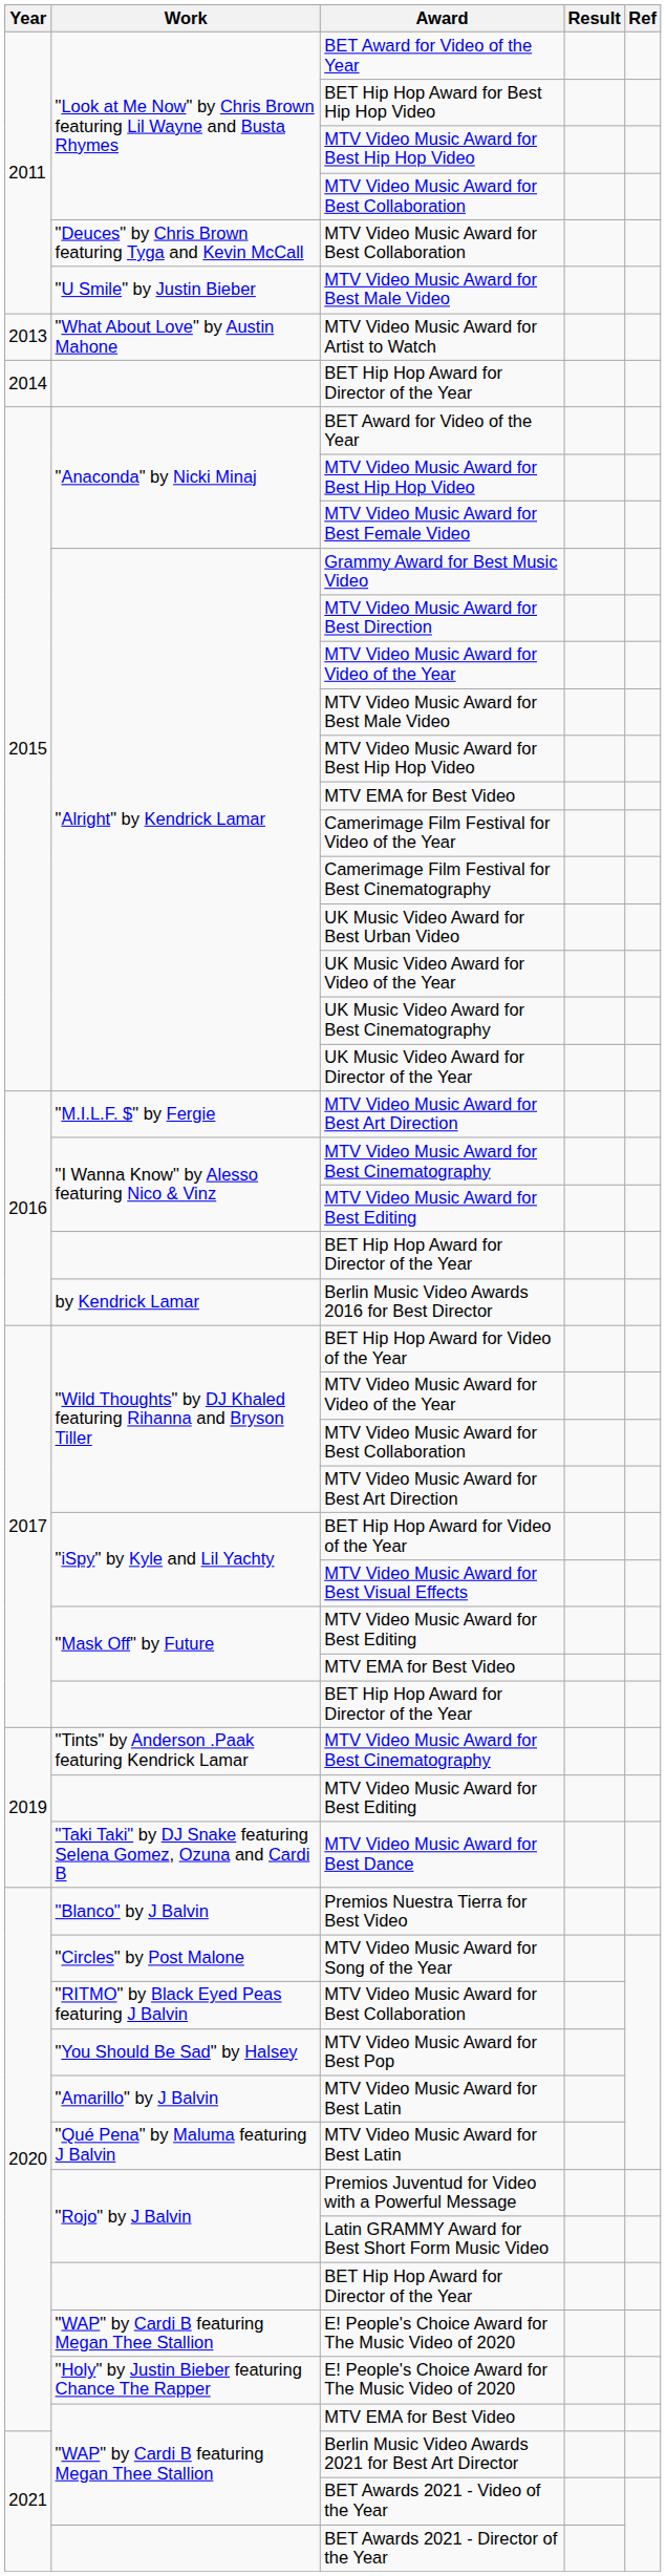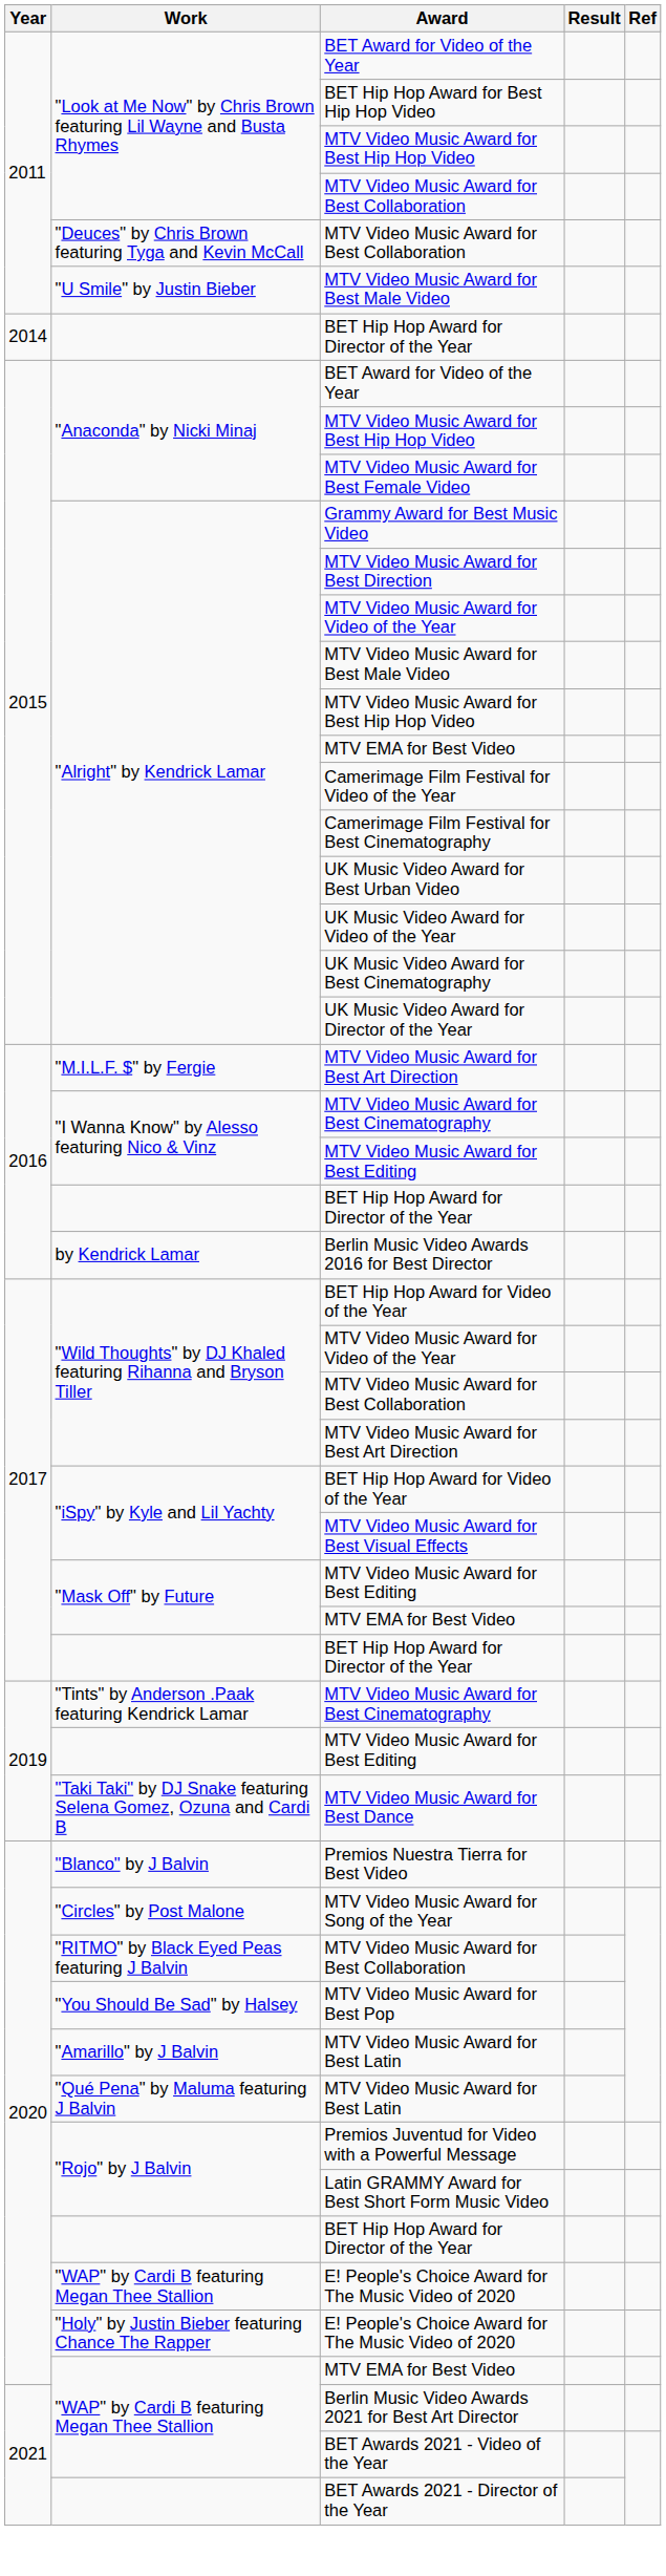 <table class="wikitable">
 <tr style="background:#ccc; text-align:center;">
 <th scope="col">Year</th>
 <th scope="col">Work</th>
 <th scope="col">Award</th>
 <th scope="col">Result</th>
 <th>Ref</th>
 </tr>
 <tr>
 <td rowspan="6">2011</td>
 <td rowspan="4">"<a href='#'>Look at Me Now</a>" by <a href='#'>Chris Brown</a> featuring <a href='#'>Lil Wayne</a> and <a href='#'>Busta Rhymes</a></td>
 <td><a href='#'>BET Award for Video of the Year</a></td>
 <td></td>
 <td></td>
 </tr>
 <tr>
 <td>BET Hip Hop Award for Best Hip Hop Video</td>
 <td></td>
 <td></td>
 </tr>
 <tr>
 <td><a href='#'>MTV Video Music Award for Best Hip Hop Video</a></td>
 <td></td>
 <td></td>
 </tr>
 <tr>
 <td><a href='#'>MTV Video Music Award for Best Collaboration</a></td>
 <td></td>
 <td></td>
 </tr>
 <tr>
 <td>"<a href='#'>Deuces</a>" by <a href='#'>Chris Brown</a> featuring <a href='#'>Tyga</a> and <a href='#'>Kevin McCall</a></td>
 <td>MTV Video Music Award for Best Collaboration</td>
 <td></td>
 <td></td>
 </tr>
 <tr>
 <td>"<a href='#'>U Smile</a>" by <a href='#'>Justin Bieber</a></td>
 <td><a href='#'>MTV Video Music Award for Best Male Video</a></td>
-<td></td>
-<td></td>
-</tr>
-<tr>
-<td>2013</td>
-<td>"<a href='#'>What About Love</a>" by <a href='#'>Austin Mahone</a></td>
-<td>MTV Video Music Award for Artist to Watch</td>
 <td></td>
 <td></td>
 </tr>
 <tr>
 <td>2014</td>
 <td></td>
 <td>BET Hip Hop Award for Director of the Year</td>
 <td></td>
 <td></td>
 </tr>
 <tr>
 <td rowspan="15">2015</td>
 <td rowspan="3">"<a href='#'>Anaconda</a>" by <a href='#'>Nicki Minaj</a></td>
 <td>BET Award for Video of the Year</td>
 <td></td>
 <td></td>
 </tr>
 <tr>
 <td><a href='#'>MTV Video Music Award for Best Hip Hop Video</a></td>
 <td></td>
 <td></td>
 </tr>
 <tr>
 <td><a href='#'>MTV Video Music Award for Best Female Video</a></td>
 <td></td>
 <td></td>
 </tr>
 <tr>
 <td rowspan="12">"<a href='#'>Alright</a>" by <a href='#'>Kendrick Lamar</a></td>
 <td><a href='#'>Grammy Award for Best Music Video</a></td>
 <td></td>
 <td></td>
 </tr>
 <tr>
 <td><a href='#'>MTV Video Music Award for Best Direction</a></td>
 <td></td>
 <td></td>
 </tr>
 <tr>
 <td><a href='#'>MTV Video Music Award for Video of the Year</a></td>
 <td></td>
 <td></td>
 </tr>
 <tr>
 <td>MTV Video Music Award for Best Male Video</td>
 <td></td>
 <td></td>
 </tr>
 <tr>
 <td>MTV Video Music Award for Best Hip Hop Video</td>
 <td></td>
 <td></td>
 </tr>
 <tr>
 <td>MTV EMA for Best Video</td>
 <td></td>
 <td></td>
 </tr>
 <tr>
 <td>Camerimage Film Festival for Video of the Year</td>
 <td></td>
 <td></td>
 </tr>
 <tr>
 <td>Camerimage Film Festival for Best Cinematography</td>
 <td></td>
 <td></td>
 </tr>
 <tr>
 <td>UK Music Video Award for Best Urban Video</td>
 <td></td>
 <td></td>
 </tr>
 <tr>
 <td>UK Music Video Award for Video of the Year</td>
 <td></td>
 <td></td>
 </tr>
 <tr>
 <td>UK Music Video Award for Best Cinematography</td>
 <td></td>
 <td></td>
 </tr>
 <tr>
 <td>UK Music Video Award for Director of the Year</td>
 <td></td>
 <td></td>
 </tr>
 <tr>
 <td rowspan="5">2016</td>
 <td>"<a href='#'>M.I.L.F. $</a>" by <a href='#'>Fergie</a></td>
 <td><a href='#'>MTV Video Music Award for Best Art Direction</a></td>
 <td></td>
 <td></td>
 </tr>
 <tr>
 <td rowspan="2">"I Wanna Know" by <a href='#'>Alesso</a> featuring <a href='#'>Nico & Vinz</a></td>
 <td><a href='#'>MTV Video Music Award for Best Cinematography</a></td>
 <td></td>
 <td></td>
 </tr>
 <tr>
 <td><a href='#'>MTV Video Music Award for Best Editing</a></td>
 <td></td>
 <td></td>
 </tr>
 <tr>
 <td></td>
 <td>BET Hip Hop Award for Director of the Year</td>
 <td></td>
 <td></td>
 </tr>
 <tr>
 <td> by <a href='#'>Kendrick Lamar</a></td>
 <td>Berlin Music Video Awards 2016 for Best Director</td>
 <td></td>
 <td></td>
 </tr>
 <tr>
 <td rowspan="9">2017</td>
 <td rowspan="4">"<a href='#'>Wild Thoughts</a>" by <a href='#'>DJ Khaled</a> featuring <a href='#'>Rihanna</a> and <a href='#'>Bryson Tiller</a></td>
 <td>BET Hip Hop Award for Video of the Year</td>
 <td></td>
 <td></td>
 </tr>
 <tr>
 <td>MTV Video Music Award for Video of the Year</td>
 <td></td>
 <td></td>
 </tr>
 <tr>
 <td>MTV Video Music Award for Best Collaboration</td>
 <td></td>
 <td></td>
 </tr>
 <tr>
 <td>MTV Video Music Award for Best Art Direction</td>
 <td></td>
 <td></td>
 </tr>
 <tr>
 <td rowspan="2">"<a href='#'>iSpy</a>" by <a href='#'>Kyle</a> and <a href='#'>Lil Yachty</a></td>
 <td>BET Hip Hop Award for Video of the Year</td>
 <td></td>
 <td></td>
 </tr>
 <tr>
 <td><a href='#'>MTV Video Music Award for Best Visual Effects</a></td>
 <td></td>
 <td></td>
 </tr>
 <tr>
 <td rowspan="2">"<a href='#'>Mask Off</a>" by <a href='#'>Future</a></td>
 <td>MTV Video Music Award for Best Editing</td>
 <td></td>
 <td></td>
 </tr>
 <tr>
 <td>MTV EMA for Best Video</td>
 <td></td>
 <td></td>
 </tr>
 <tr>
 <td></td>
 <td>BET Hip Hop Award for Director of the Year</td>
 <td></td>
 <td></td>
 </tr>
 <tr>
 <td rowspan="3">2019</td>
 <td>"Tints" by <a href='#'>Anderson .Paak</a> featuring Kendrick Lamar</td>
 <td><a href='#'>MTV Video Music Award for Best Cinematography</a></td>
 <td></td>
 <td></td>
 </tr>
 <tr>
 <td></td>
 <td>MTV Video Music Award for Best Editing</td>
 <td></td>
 <td></td>
 </tr>
 <tr>
 <td><a href='#'>"Taki Taki"</a> by <a href='#'>DJ Snake</a> featuring <a href='#'>Selena Gomez</a>, <a href='#'>Ozuna</a> and <a href='#'>Cardi B</a></td>
 <td><a href='#'>MTV Video Music Award for Best Dance</a></td>
 <td></td>
 <td></td>
 </tr>
 <tr>
 <td rowspan="12">2020</td>
 <td><a href='#'>"Blanco"</a> by <a href='#'>J Balvin</a></td>
 <td>Premios Nuestra Tierra for Best Video</td>
 <td></td>
 <td></td>
 </tr>
 <tr>
 <td>"<a href='#'>Circles</a>" by <a href='#'>Post Malone</a></td>
 <td MTV Video Music Award for Song of the Year>MTV Video Music Award for Song of the Year</td>
 <td></td>
 </tr>
 <tr>
 <td>"<a href='#'>RITMO</a>" by <a href='#'>Black Eyed Peas</a> featuring <a href='#'>J Balvin</a></td>
 <td MTV Video Music Award for Best Collaboration>MTV Video Music Award for Best Collaboration</td>
 <td></td>
 </tr>
 <tr>
 <td>"<a href='#'>You Should Be Sad</a>" by <a href='#'>Halsey</a></td>
 <td MTV Video Music Award for Best Pop>MTV Video Music Award for Best Pop</td>
 <td></td>
 </tr>
 <tr>
 <td>"<a href='#'>Amarillo</a>" by <a href='#'>J Balvin</a></td>
 <td MTV Video Music Award for Best Latin>MTV Video Music Award for Best Latin</td>
 <td></td>
 </tr>
 <tr>
 <td>"<a href='#'>Qué Pena</a>" by <a href='#'>Maluma</a> featuring <a href='#'>J Balvin</a></td>
 <td MTV Video Music Award for Best Latin>MTV Video Music Award for Best Latin</td>
 <td></td>
 </tr>
 <tr>
 <td rowspan="2">"<a href='#'>Rojo</a>" by <a href='#'>J Balvin</a></td>
 <td Premios Nuestra Juventud for Video with the Most Powerful Message>Premios Juventud for Video with a Powerful Message</td>
 <td></td>
 <td></td>
 </tr>
 <tr>
 <td Latin GRAMMY Award for Best Short Form Music Video>Latin GRAMMY Award for Best Short Form Music Video</td>
 <td></td>
 </tr>
 <tr>
 <td></td>
 <td BET Hip Hop Award for Director of the Year>BET Hip Hop Award for Director of the Year</td>
 <td></td>
 <td></td>
 </tr>
 <tr>
 <td>"<a href='#'>WAP</a>" by <a href='#'>Cardi B</a> featuring <a href='#'>Megan Thee Stallion</a></td>
 <td E! People's Choice Award for The Music Video of 2020>E! People's Choice Award for The Music Video of 2020</td>
 <td></td>
 </tr>
 <tr>
 <td>"<a href='#'>Holy</a>" by <a href='#'>Justin Bieber</a> featuring <a href='#'>Chance The Rapper</a></td>
 <td E! People's Choice Award for The Music Video of 2020>E! People's Choice Award for The Music Video of 2020</td>
 <td></td>
 <td></td>
 </tr>
 <tr>
 <td rowspan="3">"<a href='#'>WAP</a>" by <a href='#'>Cardi B</a> featuring <a href='#'>Megan Thee Stallion</a></td>
 <td MTV EMA for Best Video>MTV EMA for Best Video</td>
 <td></td>
 </tr>
 <tr>
 <td rowspan="3">2021</td>
 <td>Berlin Music Video Awards 2021 for Best Art Director</td>
 <td></td>
 <td></td>
 </tr>
 <tr>
 <td BET Awards 2021 for Video of the Year>BET Awards 2021 - Video of the Year</td>
 <td></td>
 </tr>
 <tr>
 <td></td>
 <td BET Awards 2021 for Director of the Year>BET Awards 2021 - Director of the Year</td>
 <td></td>
 </tr>
 </table>
